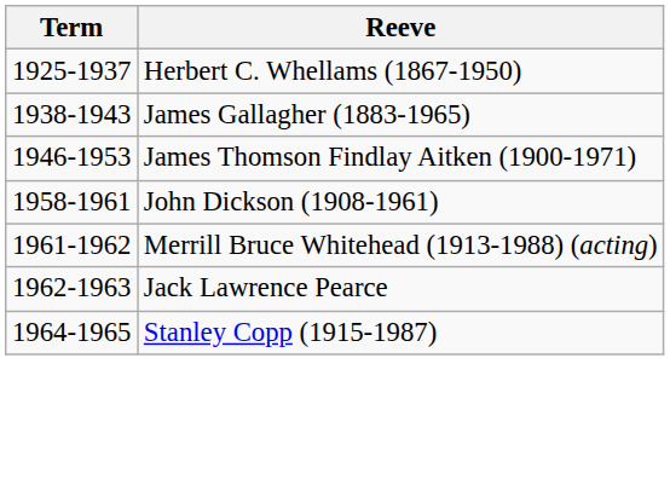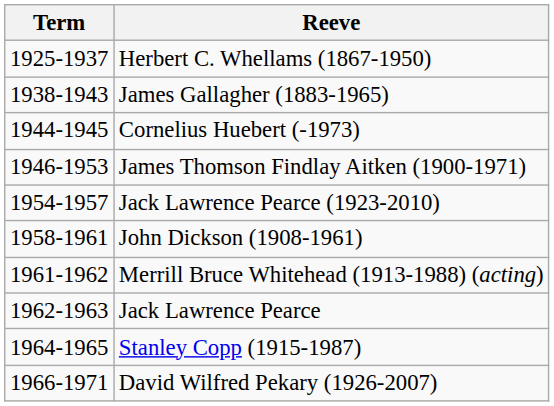 <table class="wikitable">
 <tr>
 <th>Term</th>
 <th>Reeve</th>
 </tr>
 <tr>
 <td>1925-1937</td>
 <td>Herbert C. Whellams (1867-1950)</td>
 </tr>
 <tr>
 <td>1938-1943</td>
 <td>James Gallagher (1883-1965)</td>
 </tr>
 <tr>
+<td>1944-1945</td>
+<td>Cornelius Huebert (-1973)</td>
+</tr>
+<tr>
 <td>1946-1953</td>
 <td>James Thomson Findlay Aitken (1900-1971)</td>
+</tr>
+<tr>
+<td>1954-1957</td>
+<td>Jack Lawrence Pearce (1923-2010)</td>
 </tr>
 <tr>
 <td>1958-1961</td>
 <td>John Dickson (1908-1961)</td>
 </tr>
 <tr>
 <td>1961-1962</td>
 <td>Merrill Bruce Whitehead (1913-1988) (<em>acting</em>)</td>
 </tr>
 <tr>
 <td>1962-1963</td>
 <td>Jack Lawrence Pearce</td>
 </tr>
 <tr>
 <td>1964-1965</td>
 <td><a href='#'>Stanley Copp</a> (1915-1987)</td>
 </tr>
+<tr>
+<td>1966-1971</td>
+<td>David Wilfred Pekary (1926-2007)</td>
+</tr>
 </table>
